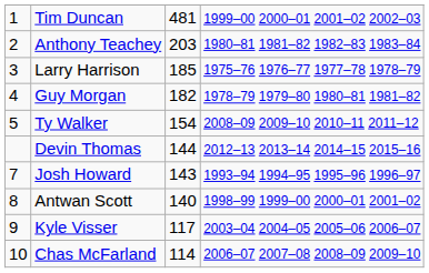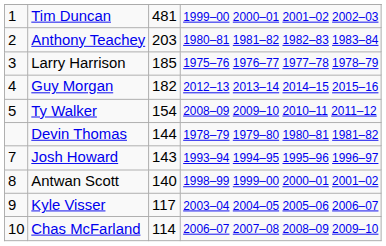 <table class="wikitable">
 <tr>
 </tr>
 <tr>
 <td>1</td>
 <td><a href='#'>Tim Duncan</a></td>
 <td>481</td>
 <td style="font-size:80%;"><a href='#'>1999–00</a> <a href='#'>2000–01</a> <a href='#'>2001–02</a> <a href='#'>2002–03</a></td>
 </tr>
 <tr>
 <td>2</td>
 <td><a href='#'>Anthony Teachey</a></td>
 <td>203</td>
 <td style="font-size:80%;"><a href='#'>1980–81</a> <a href='#'>1981–82</a> <a href='#'>1982–83</a> <a href='#'>1983–84</a></td>
 </tr>
 <tr>
 <td>3</td>
 <td>Larry Harrison</td>
 <td>185</td>
 <td style="font-size:80%;"><a href='#'>1975–76</a> <a href='#'>1976–77</a> <a href='#'>1977–78</a> <a href='#'>1978–79</a></td>
 </tr>
 <tr>
 <td>4</td>
 <td><a href='#'>Guy Morgan</a></td>
 <td>182</td>
-<td style="font-size:80%;"><a href='#'>1978–79</a> <a href='#'>1979–80</a> <a href='#'>1980–81</a> <a href='#'>1981–82</a></td>
+<td style="font-size:80%;"><a href='#'>2012–13</a> <a href='#'>2013–14</a> <a href='#'>2014–15</a> <a href='#'>2015–16</a></td>
 </tr>
 <tr>
 <td>5</td>
 <td><a href='#'>Ty Walker</a></td>
 <td>154</td>
 <td style="font-size:80%;"><a href='#'>2008–09</a> <a href='#'>2009–10</a> <a href='#'>2010–11</a> <a href='#'>2011–12</a></td>
 </tr>
 <tr>
 <td></td>
 <td><a href='#'>Devin Thomas</a></td>
 <td>144</td>
-<td style="font-size:80%;"><a href='#'>2012–13</a> <a href='#'>2013–14</a> <a href='#'>2014–15</a> <a href='#'>2015–16</a></td>
+<td style="font-size:80%;"><a href='#'>1978–79</a> <a href='#'>1979–80</a> <a href='#'>1980–81</a> <a href='#'>1981–82</a></td>
 </tr>
 <tr>
 <td>7</td>
 <td><a href='#'>Josh Howard</a></td>
 <td>143</td>
 <td style="font-size:80%;"><a href='#'>1993–94</a> <a href='#'>1994–95</a> <a href='#'>1995–96</a> <a href='#'>1996–97</a></td>
 </tr>
 <tr>
 <td>8</td>
 <td>Antwan Scott</td>
 <td>140</td>
 <td style="font-size:80%;"><a href='#'>1998–99</a> <a href='#'>1999–00</a> <a href='#'>2000–01</a> <a href='#'>2001–02</a></td>
 </tr>
 <tr>
 <td>9</td>
 <td><a href='#'>Kyle Visser</a></td>
 <td>117</td>
 <td style="font-size:80%;"><a href='#'>2003–04</a> <a href='#'>2004–05</a> <a href='#'>2005–06</a> <a href='#'>2006–07</a></td>
 </tr>
 <tr>
 <td>10</td>
 <td><a href='#'>Chas McFarland</a></td>
 <td>114</td>
 <td style="font-size:80%;"><a href='#'>2006–07</a> <a href='#'>2007–08</a> <a href='#'>2008–09</a> <a href='#'>2009–10</a></td>
 </tr>
 </table>
